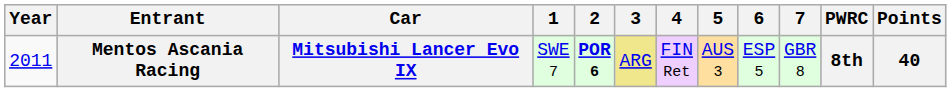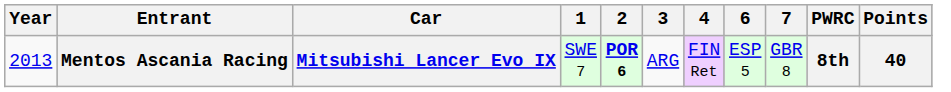 <table class="wikitable" border="1" style="text-align:center; font-size:90%;">
 <tr>
 <th>Year</th>
 <th>Entrant</th>
 <th>Car</th>
 <th>1</th>
 <th>2</th>
 <th>3</th>
 <th>4</th>
-<th>5</th>
 <th>6</th>
 <th>7</th>
 <th>PWRC</th>
 <th>Points</th>
 </tr>
 <tr>
-<td><a href='#'>2011</a></td>
+<td><a href='#'>2013</a></td>
 <th>Mentos Ascania Racing</th>
 <th><a href='#'>Mitsubishi Lancer Evo IX</a></th>
 <td style="background:#DFFFDF;"><a href='#'>SWE</a><br><small>7</small></td>
 <td style="background:#DFFFDF;"><strong><a href='#'>POR</a><br><small>6</small></strong></td>
-<td style="background: khaki;"><a href='#'>ARG</a></td>
+<td><a href='#'>ARG</a></td>
 <td style="background:#EFCFFF;"><a href='#'>FIN</a><br><small>Ret</small></td>
-<td style="background:#FFDF9F;"><a href='#'>AUS</a><br><small>3</small></td>
 <td style="background:#DFFFDF;"><a href='#'>ESP</a><br><small>5</small></td>
 <td style="background:#DFFFDF;"><a href='#'>GBR</a><br><small>8</small></td>
 <th>8th</th>
 <th>40</th>
 </tr>
 </table>
